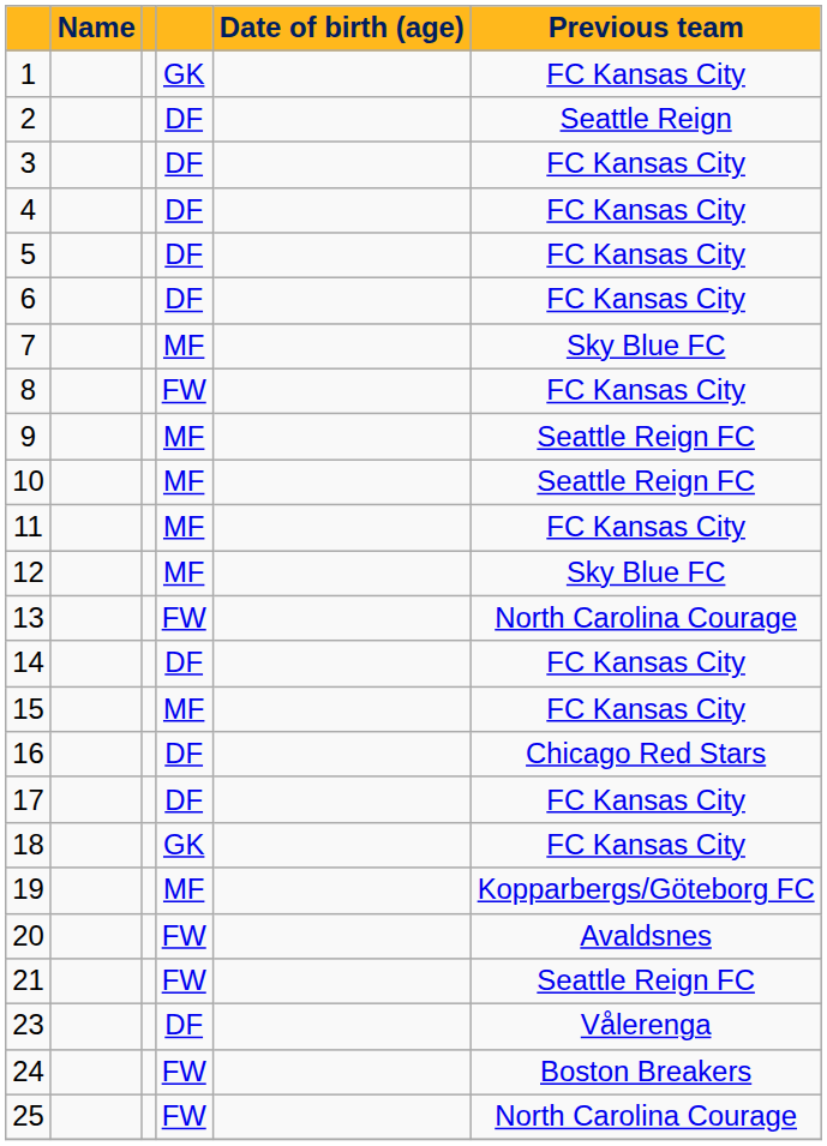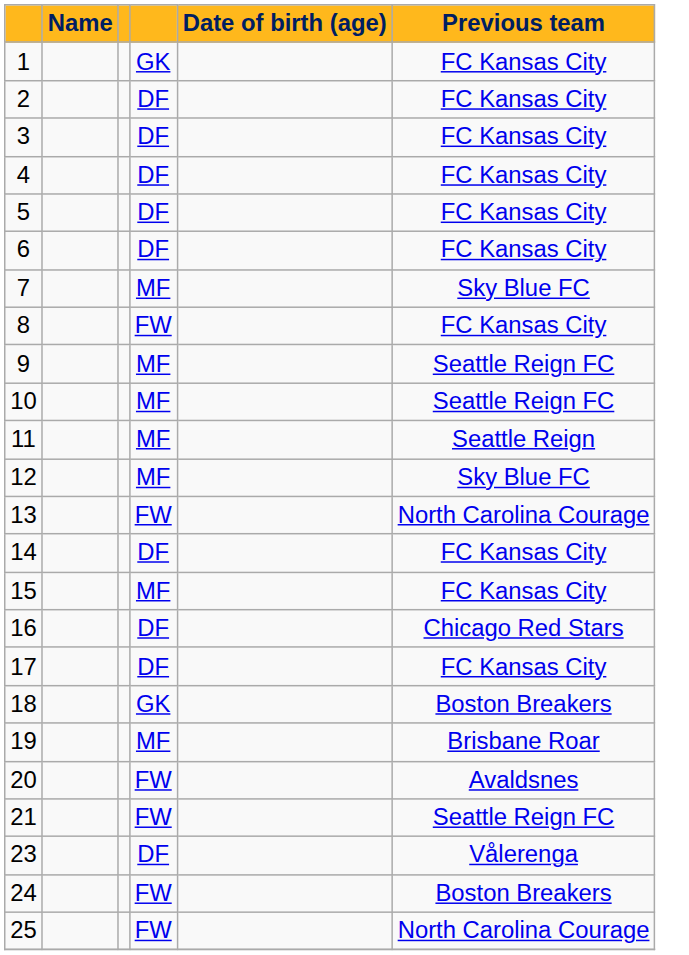 <table class="wikitable sortable" style="text-align:center;">
 <tr>
 <th style="background:#FFB81C; color:#001E62;"></th>
 <th style="background:#FFB81C; color:#001E62;">Name</th>
 <th style="background:#FFB81C; color:#001E62;"></th>
 <th style="background:#FFB81C; color:#001E62;"></th>
 <th style="background:#FFB81C; color:#001E62;">Date of birth (age)</th>
 <th style="background:#FFB81C; color:#001E62;">Previous team</th>
 </tr>
 <tr>
 <td>1</td>
 <td></td>
 <td></td>
 <td><a href='#'>GK</a></td>
 <td></td>
 <td> <a href='#'>FC Kansas City</a></td>
 </tr>
 <tr>
 <td>2</td>
 <td></td>
 <td></td>
 <td><a href='#'>DF</a></td>
 <td></td>
-<td> <a href='#'>Seattle Reign</a></td>
+<td> <a href='#'>FC Kansas City</a></td>
 </tr>
 <tr>
 <td>3</td>
 <td></td>
 <td></td>
 <td><a href='#'>DF</a></td>
 <td></td>
 <td> <a href='#'>FC Kansas City</a></td>
 </tr>
 <tr>
 <td>4</td>
 <td></td>
 <td></td>
 <td><a href='#'>DF</a></td>
 <td></td>
 <td> <a href='#'>FC Kansas City</a></td>
 </tr>
 <tr>
 <td>5</td>
 <td></td>
 <td></td>
 <td><a href='#'>DF</a></td>
 <td></td>
 <td> <a href='#'>FC Kansas City</a></td>
 </tr>
 <tr>
 <td>6</td>
 <td></td>
 <td></td>
 <td><a href='#'>DF</a></td>
 <td></td>
 <td> <a href='#'>FC Kansas City</a></td>
 </tr>
 <tr>
 <td>7</td>
 <td></td>
 <td></td>
 <td><a href='#'>MF</a></td>
 <td></td>
 <td> <a href='#'>Sky Blue FC</a></td>
 </tr>
 <tr>
 <td>8</td>
 <td></td>
 <td></td>
 <td><a href='#'>FW</a></td>
 <td></td>
 <td> <a href='#'>FC Kansas City</a></td>
 </tr>
 <tr>
 <td>9</td>
 <td></td>
 <td></td>
 <td><a href='#'>MF</a></td>
 <td></td>
 <td> <a href='#'>Seattle Reign FC</a></td>
 </tr>
 <tr>
 <td>10</td>
 <td></td>
 <td></td>
 <td><a href='#'>MF</a></td>
 <td></td>
 <td> <a href='#'>Seattle Reign FC</a></td>
 </tr>
 <tr>
 <td>11</td>
 <td></td>
 <td></td>
 <td><a href='#'>MF</a></td>
 <td></td>
-<td> <a href='#'>FC Kansas City</a></td>
+<td> <a href='#'>Seattle Reign</a></td>
 </tr>
 <tr>
 <td>12</td>
 <td></td>
 <td></td>
 <td><a href='#'>MF</a></td>
 <td></td>
 <td> <a href='#'>Sky Blue FC</a></td>
 </tr>
 <tr>
 <td>13</td>
 <td></td>
 <td></td>
 <td><a href='#'>FW</a></td>
 <td></td>
 <td> <a href='#'>North Carolina Courage</a></td>
 </tr>
 <tr>
 <td>14</td>
 <td></td>
 <td></td>
 <td><a href='#'>DF</a></td>
 <td></td>
 <td> <a href='#'>FC Kansas City</a></td>
 </tr>
 <tr>
 <td>15</td>
 <td></td>
 <td></td>
 <td><a href='#'>MF</a></td>
 <td></td>
 <td> <a href='#'>FC Kansas City</a></td>
 </tr>
 <tr>
 <td>16</td>
 <td></td>
 <td></td>
 <td><a href='#'>DF</a></td>
 <td></td>
 <td> <a href='#'>Chicago Red Stars</a></td>
 </tr>
 <tr>
 <td>17</td>
 <td></td>
 <td></td>
 <td><a href='#'>DF</a></td>
 <td></td>
 <td> <a href='#'>FC Kansas City</a></td>
 </tr>
 <tr>
 <td>18</td>
 <td></td>
 <td></td>
 <td><a href='#'>GK</a></td>
 <td></td>
-<td> <a href='#'>FC Kansas City</a></td>
+<td> <a href='#'>Boston Breakers</a></td>
 </tr>
 <tr>
 <td>19</td>
 <td></td>
 <td></td>
 <td><a href='#'>MF</a></td>
 <td></td>
-<td> <a href='#'>Kopparbergs/Göteborg FC</a></td>
+<td> <a href='#'>Brisbane Roar</a></td>
 </tr>
 <tr>
 <td>20</td>
 <td></td>
 <td></td>
 <td><a href='#'>FW</a></td>
 <td></td>
 <td> <a href='#'>Avaldsnes</a></td>
 </tr>
 <tr>
 <td>21</td>
 <td></td>
 <td></td>
 <td><a href='#'>FW</a></td>
 <td></td>
 <td> <a href='#'>Seattle Reign FC</a></td>
 </tr>
 <tr>
 <td>23</td>
 <td></td>
 <td></td>
 <td><a href='#'>DF</a></td>
 <td></td>
 <td> <a href='#'>Vålerenga</a></td>
 </tr>
 <tr>
 <td>24</td>
 <td></td>
 <td></td>
 <td><a href='#'>FW</a></td>
 <td></td>
 <td> <a href='#'>Boston Breakers</a></td>
 </tr>
 <tr>
 <td>25</td>
 <td></td>
 <td></td>
 <td><a href='#'>FW</a></td>
 <td></td>
 <td> <a href='#'>North Carolina Courage</a></td>
 </tr>
 <tr>
 </tr>
 </table>
